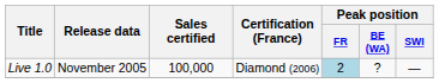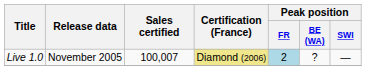 <table class="wikitable plainrowheaders" style="text-align:center;">
 <tr>
 <th rowspan="2">Title</th>
 <th rowspan="2">Release data</th>
 <th width="100" rowspan="2">Sales<br>certified</th>
 <th rowspan="2">Certification<br>(France)</th>
 <th colspan="3">Peak position </th>
 </tr>
 <tr>
 <th width="40" align="center"><small><a href='#'>FR</a></small><br></th>
 <th width="40" align="center"><small><a href='#'>BE<br>(WA)</a></small></th>
 <th width="40" align="center"><small><a href='#'>SWI</a></small></th>
 </tr>
 <tr>
 <td><em>Live 1.0</em></td>
 <td>November 2005</td>
-<td>100,000</td>
-<td>Diamond <small>(2006)</small></td>
+<td>100,007</td>
+<td style="background: khaki;">Diamond <small>(2006)</small></td>
 <td style="background: lightblue;">2</td>
 <td>?</td>
 <td>—</td>
 </tr>
 <tr>
 </tr>
 </table>
